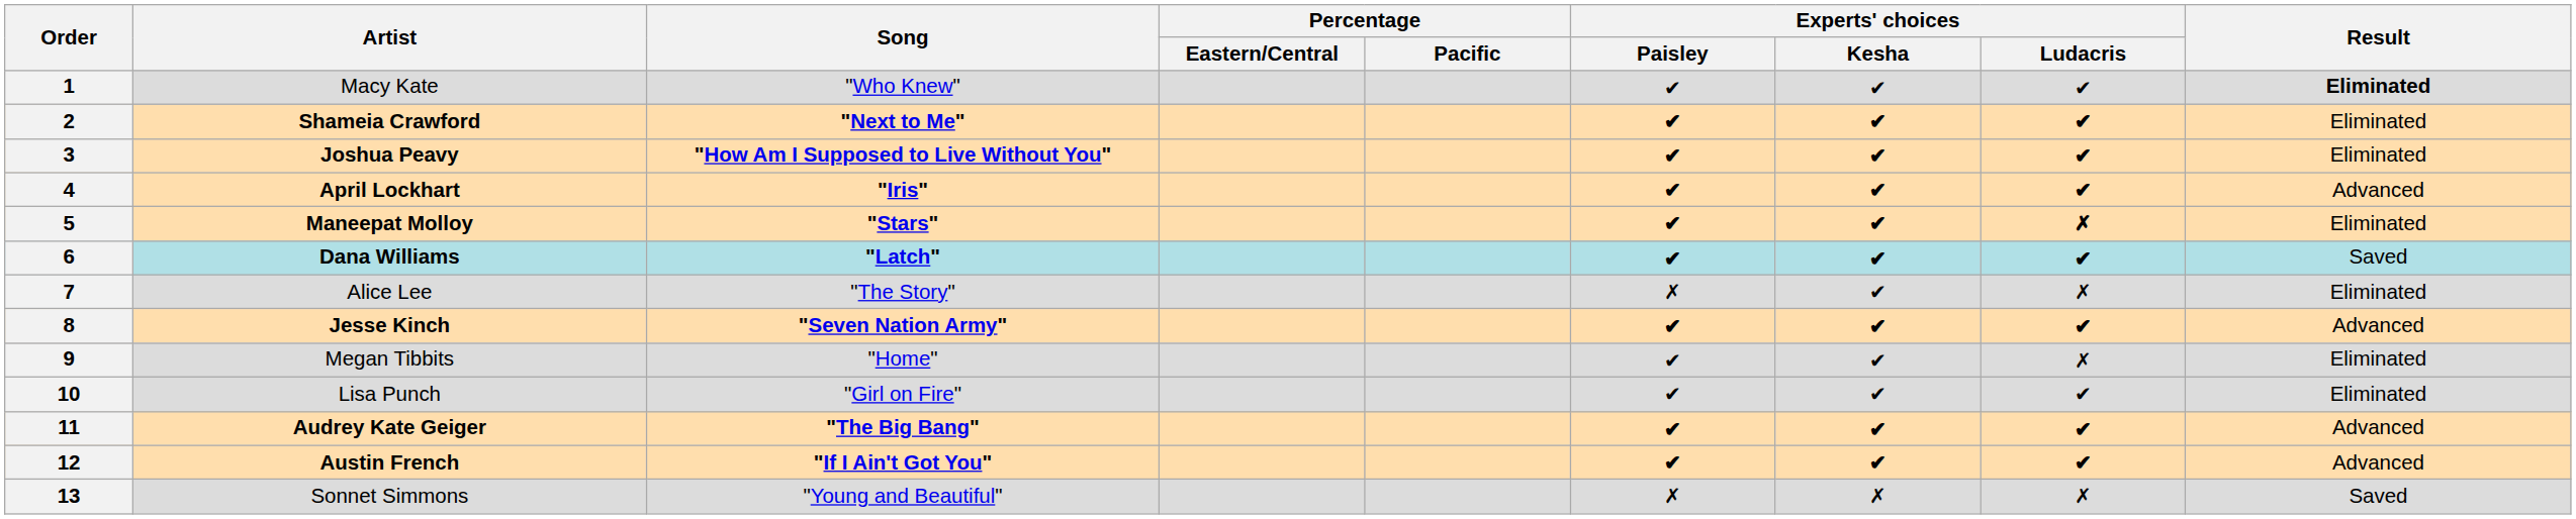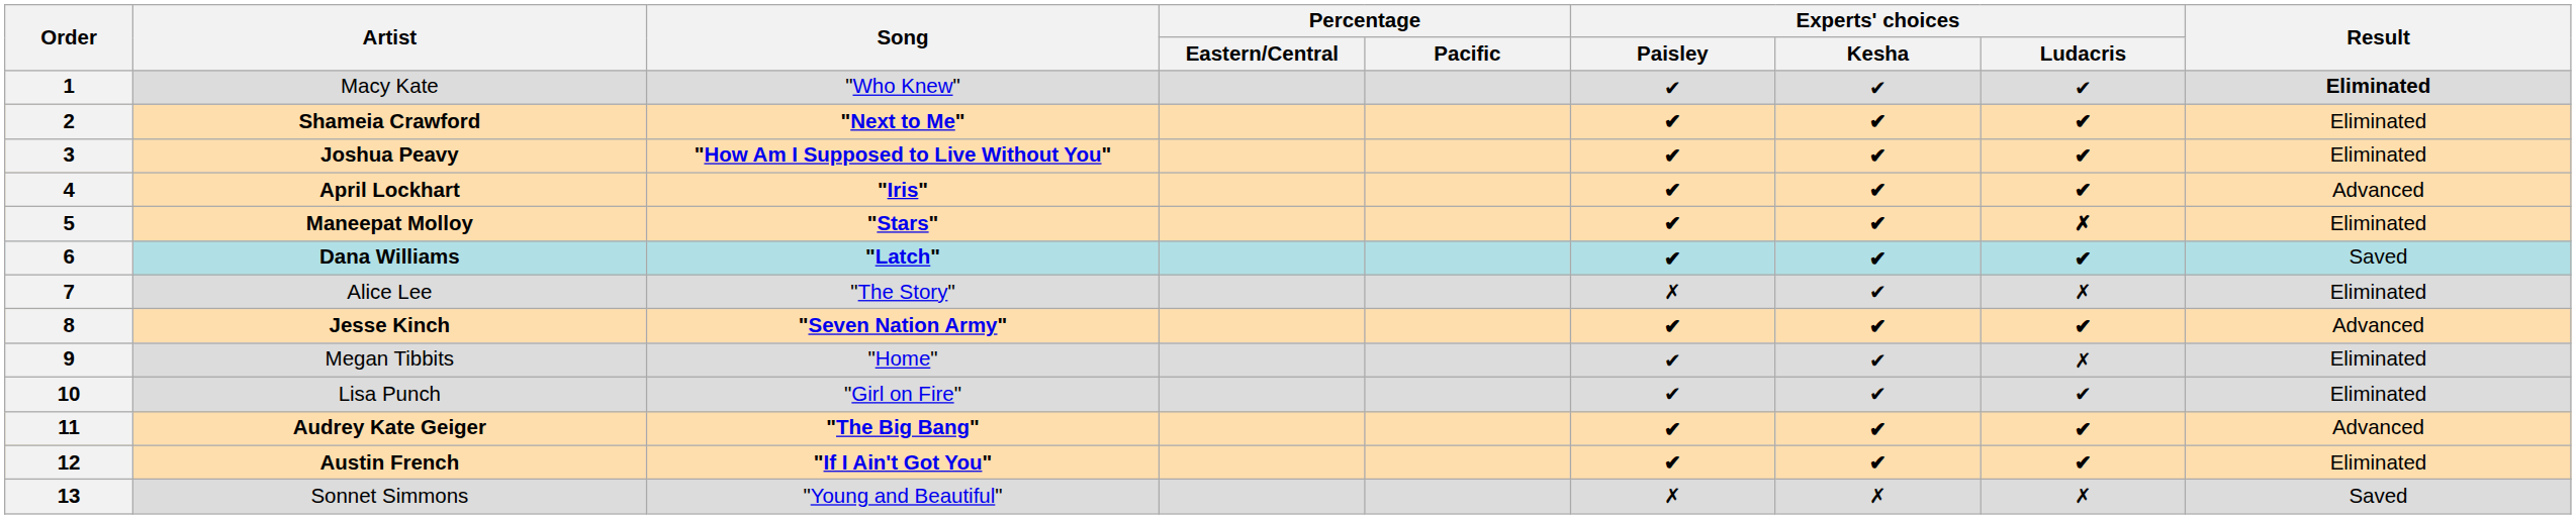 <table class="wikitable" style="text-align:center; width:100%;">
 <tr>
 <th scope="col" rowspan="2" style="width:05%;">Order</th>
 <th scope="col" rowspan="2" style="width:20%;">Artist</th>
 <th scope="col" rowspan="2" style="width:20%;">Song</th>
 <th scope="col" colspan="2" style="width:20%;">Percentage</th>
 <th scope="col" colspan="3" style="width:32%;">Experts' choices</th>
 <th rowspan="2">Result</th>
 </tr>
 <tr>
 <th style="width:08%;">Eastern/Central</th>
 <th style="width:08%;">Pacific</th>
 <th style="width:08%;">Paisley</th>
 <th style="width:08%;">Kesha</th>
 <th style="width:08%;">Ludacris</th>
 </tr>
 <tr style="background:#DCDCDC;">
 <th><strong>1</strong></th>
 <td>Macy Kate</td>
 <td>"<a href='#'>Who Knew</a>"</td>
 <td align="center"></td>
 <td align="center"></td>
 <td>✔</td>
 <td>✔</td>
 <td>✔</td>
 <td><strong>Eliminated</strong></td>
 </tr>
 <tr bgcolor="navajowhite">
 <th><strong>2</strong></th>
 <td><strong>Shameia Crawford</strong></td>
 <td><strong>"<a href='#'>Next to Me</a>"</strong></td>
 <td align="center"></td>
 <td align="center"></td>
 <td><strong>✔</strong></td>
 <td><strong>✔</strong></td>
 <td><strong>✔</strong></td>
 <td>Eliminated</td>
 </tr>
 <tr bgcolor="navajowhite">
 <th><strong>3</strong></th>
 <td><strong>Joshua Peavy</strong></td>
 <td><strong>"<a href='#'>How Am I Supposed to Live Without You</a>"</strong></td>
 <td align="center"></td>
 <td align="center"></td>
 <td><strong>✔</strong></td>
 <td><strong>✔</strong></td>
 <td><strong>✔</strong></td>
 <td>Eliminated</td>
 </tr>
 <tr bgcolor="navajowhite">
 <th><strong>4</strong></th>
 <td><strong>April Lockhart</strong></td>
 <td><strong>"<a href='#'>Iris</a>"</strong></td>
 <td align="center"></td>
 <td align="center"></td>
 <td><strong>✔</strong></td>
 <td><strong>✔</strong></td>
 <td><strong>✔</strong></td>
 <td>Advanced</td>
 </tr>
 <tr bgcolor="navajowhite">
 <th><strong>5</strong></th>
 <td><strong>Maneepat Molloy</strong></td>
 <td><strong>"<a href='#'>Stars</a>"</strong></td>
 <td align="center"></td>
 <td align="center"></td>
 <td><strong>✔</strong></td>
 <td><strong>✔</strong></td>
 <td><strong>✗</strong></td>
 <td>Eliminated</td>
 </tr>
 <tr style="background:#b0e0e6;">
 <th><strong>6</strong></th>
 <td><strong>Dana Williams</strong></td>
 <td><strong>"<a href='#'>Latch</a>"</strong></td>
 <td align="center"></td>
 <td align="center"></td>
 <td><strong>✔</strong></td>
 <td><strong>✔</strong></td>
 <td><strong>✔</strong></td>
 <td>Saved</td>
 </tr>
 <tr style="background:#DCDCDC;">
 <th><strong>7</strong></th>
 <td>Alice Lee</td>
 <td>"<a href='#'>The Story</a>"</td>
 <td align="center"></td>
 <td align="center"></td>
 <td>✗</td>
 <td>✔</td>
 <td>✗</td>
 <td>Eliminated</td>
 </tr>
 <tr bgcolor="navajowhite">
 <th><strong>8</strong></th>
 <td><strong>Jesse Kinch</strong></td>
 <td><strong>"<a href='#'>Seven Nation Army</a>"</strong></td>
 <td align="center"></td>
 <td align="center"></td>
 <td><strong>✔</strong></td>
 <td><strong>✔</strong></td>
 <td><strong>✔</strong></td>
 <td>Advanced</td>
 </tr>
 <tr style="background:#DCDCDC;">
 <th><strong>9</strong></th>
 <td>Megan Tibbits</td>
 <td>"<a href='#'>Home</a>"</td>
 <td align="center"></td>
 <td align="center"></td>
 <td>✔</td>
 <td>✔</td>
 <td>✗</td>
 <td>Eliminated</td>
 </tr>
 <tr style="background:#DCDCDC;">
 <th><strong>10</strong></th>
 <td>Lisa Punch</td>
 <td>"<a href='#'>Girl on Fire</a>"</td>
 <td align="center"></td>
 <td align="center"></td>
 <td>✔</td>
 <td>✔</td>
 <td>✔</td>
 <td>Eliminated</td>
 </tr>
 <tr bgcolor="navajowhite">
 <th><strong>11</strong></th>
 <td><strong>Audrey Kate Geiger</strong></td>
 <td><strong>"<a href='#'>The Big Bang</a>"</strong></td>
 <td align="center"></td>
 <td align="center"></td>
 <td><strong>✔</strong></td>
 <td><strong>✔</strong></td>
 <td><strong>✔</strong></td>
 <td>Advanced</td>
 </tr>
 <tr bgcolor="navajowhite">
 <th><strong>12</strong></th>
 <td><strong>Austin French</strong></td>
 <td><strong>"<a href='#'>If I Ain't Got You</a>"</strong></td>
 <td align="center"></td>
 <td align="center"></td>
 <td><strong>✔</strong></td>
 <td><strong>✔</strong></td>
 <td><strong>✔</strong></td>
-<td>Advanced</td>
+<td>Eliminated</td>
 </tr>
 <tr style="background:#DCDCDC;">
 <th><strong>13</strong></th>
 <td>Sonnet Simmons</td>
 <td>"<a href='#'>Young and Beautiful</a>"</td>
 <td align="center"></td>
 <td align="center"></td>
 <td>✗</td>
 <td>✗</td>
 <td>✗</td>
 <td>Saved</td>
 </tr>
 </table>
